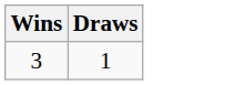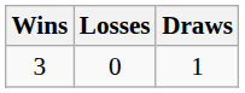 <table class="wikitable">
 <tr>
 <th>Wins</th>
+<th>Losses</th>
 <th>Draws</th>
 </tr>
 <tr>
 <td align=center>3</td>
+<td align=center>0</td>
 <td align=center>1</td>
 </tr>
 </table>
